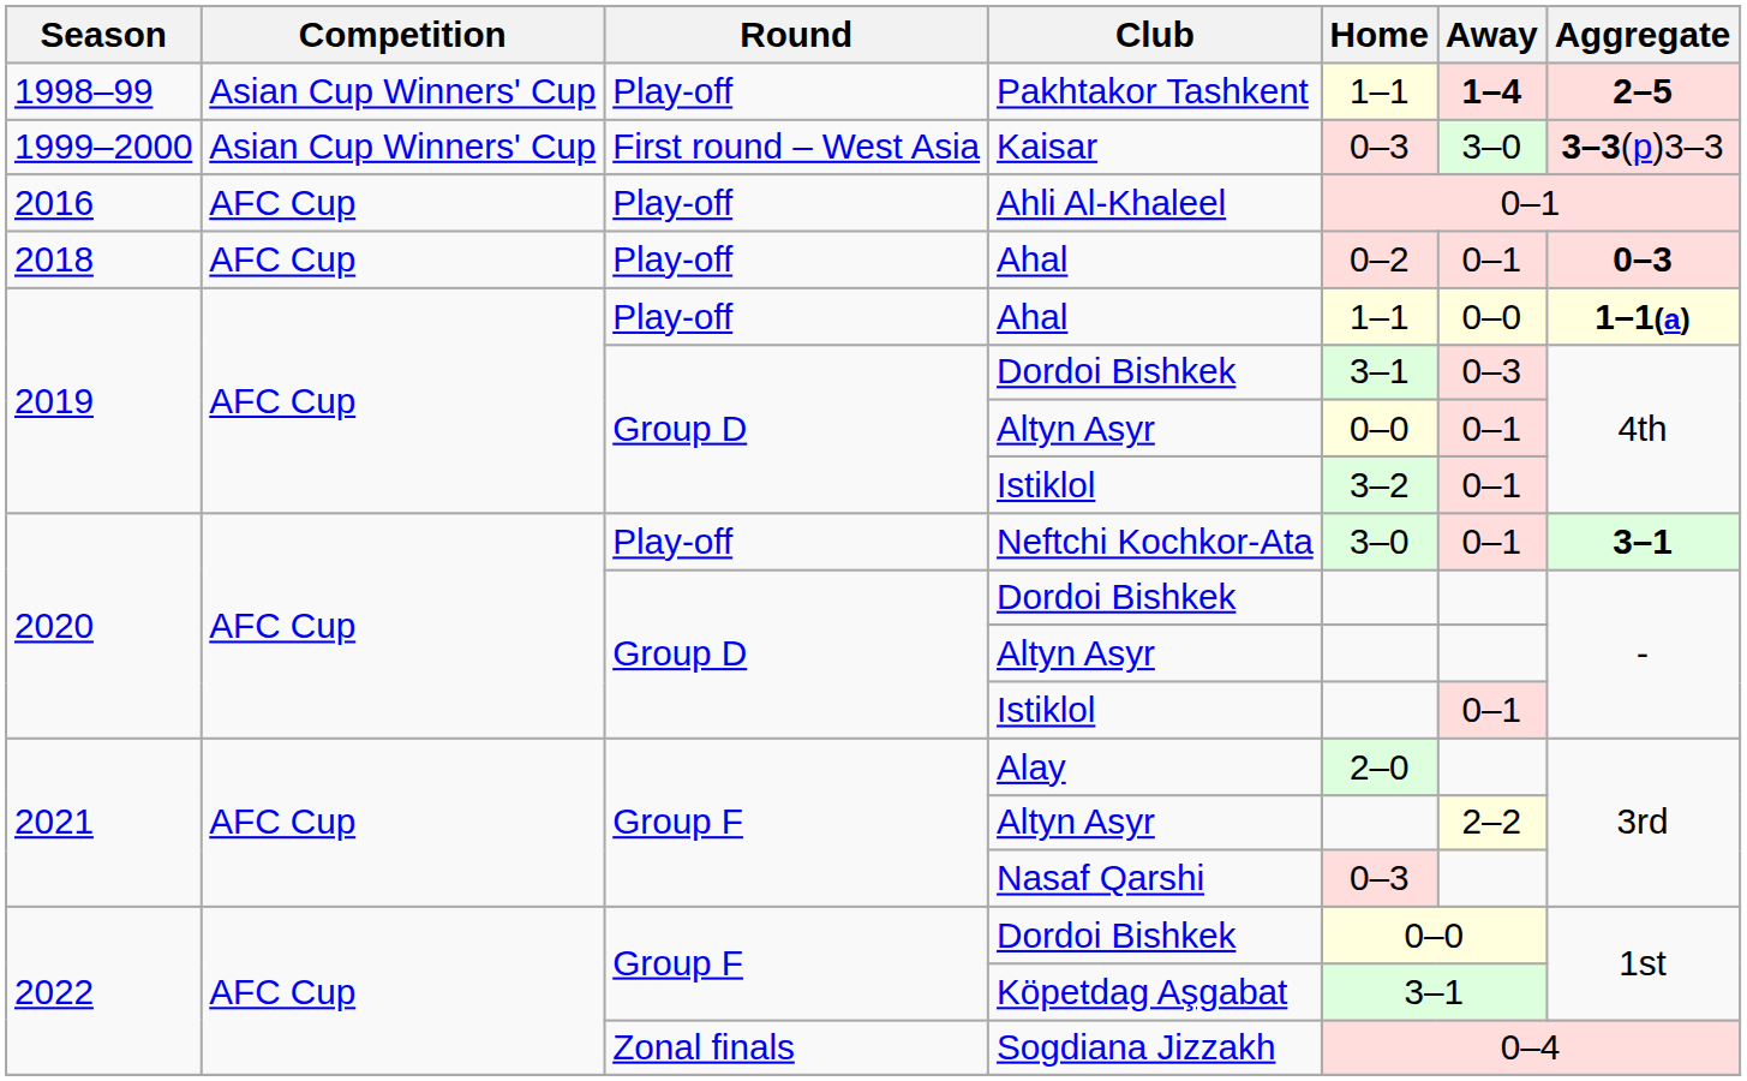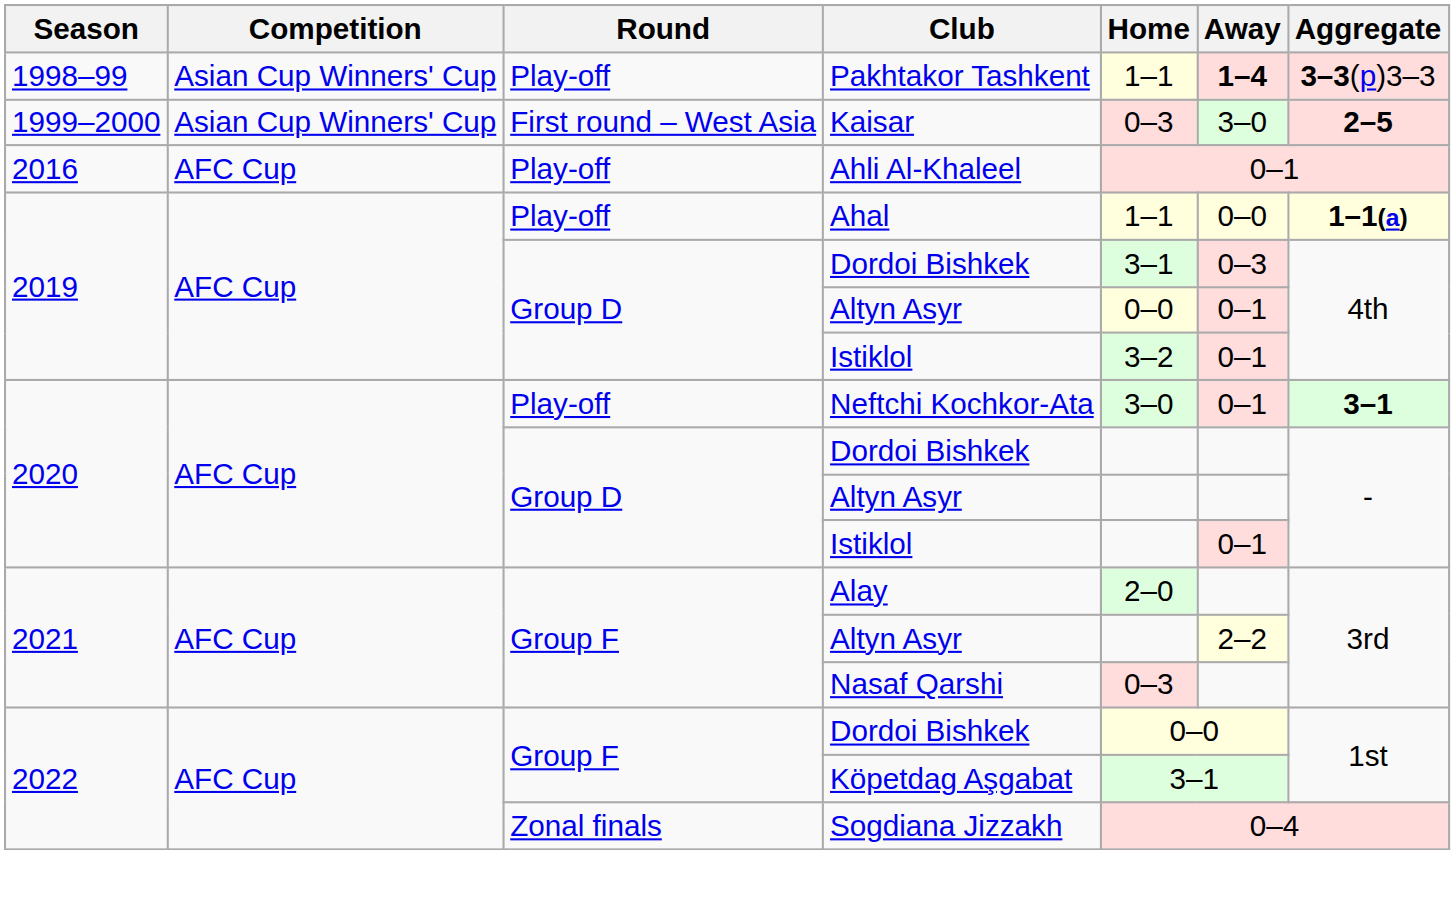 <table class="wikitable mw-collapsible mw-collapsed" align=center cellspacing="0" cellpadding="3" style="border:1px solid #AAAAAA;font-size:90%">
 <tr>
 <th>Season</th>
 <th>Competition</th>
 <th>Round</th>
 <th>Club</th>
 <th>Home</th>
 <th>Away</th>
 <th>Aggregate</th>
 </tr>
 <tr>
 <td rowspan="1"><a href='#'>1998–99</a></td>
 <td rowspan="1"><a href='#'>Asian Cup Winners' Cup</a></td>
 <td rowspan="1"><a href='#'>Play-off</a></td>
 <td> <a href='#'>Pakhtakor Tashkent</a></td>
 <td bgcolor="#ffffdd" style="text-align:center;">1–1</td>
 <td bgcolor="#ffdddd" style="text-align:center;"><strong>1–4</strong></td>
-<td bgcolor="#ffdddd" style="text-align:center;"><strong>2–5</strong></td>
+<td bgcolor="#ffdddd" style="text-align:center;"><strong>3–3</strong>(<a href='#'>p</a>)3–3</td>
 </tr>
 <tr>
 <td rowspan="1"><a href='#'>1999–2000</a></td>
 <td rowspan="1"><a href='#'>Asian Cup Winners' Cup</a></td>
 <td rowspan="1"><a href='#'>First round – West Asia</a></td>
 <td> <a href='#'>Kaisar</a></td>
 <td bgcolor="#ffdddd" style="text-align:center;">0–3</td>
 <td bgcolor="#ddffdd" style="text-align:center;">3–0</td>
-<td bgcolor="#ffdddd" style="text-align:center;"><strong>3–3</strong>(<a href='#'>p</a>)3–3</td>
+<td bgcolor="#ffdddd" style="text-align:center;"><strong>2–5</strong></td>
 </tr>
 <tr>
 <td rowspan="1"><a href='#'>2016</a></td>
 <td rowspan="1"><a href='#'>AFC Cup</a></td>
 <td rowspan="1"><a href='#'>Play-off</a></td>
 <td> <a href='#'>Ahli Al-Khaleel</a></td>
 <td colspan=3 bgcolor="#ffdddd" style="text-align:center;">0–1</td>
-</tr>
-<tr>
-<td rowspan="1"><a href='#'>2018</a></td>
-<td rowspan="1"><a href='#'>AFC Cup</a></td>
-<td rowspan="1"><a href='#'>Play-off</a></td>
-<td> <a href='#'>Ahal</a></td>
-<td bgcolor="#ffdddd" style="text-align:center;">0–2</td>
-<td bgcolor="#ffdddd" style="text-align:center;">0–1</td>
-<td bgcolor="#ffdddd" style="text-align:center;"><strong>0–3</strong></td>
 </tr>
 <tr>
 <td rowspan="4"><a href='#'>2019</a></td>
 <td rowspan="4"><a href='#'>AFC Cup</a></td>
 <td rowspan="1"><a href='#'>Play-off</a></td>
 <td> <a href='#'>Ahal</a></td>
 <td bgcolor="#ffffdd" style="text-align:center;">1–1</td>
 <td bgcolor="#ffffdd" style="text-align:center;">0–0</td>
 <td bgcolor="#ffffdd" style="text-align:center;"><strong>1–1<small>(<a href='#'>a</a>)</small></strong></td>
 </tr>
 <tr>
 <td rowspan="3"><a href='#'>Group D</a></td>
 <td> <a href='#'>Dordoi Bishkek</a></td>
 <td bgcolor="#ddffdd" style="text-align:center;">3–1</td>
 <td bgcolor="#ffdddd" style="text-align:center;">0–3</td>
 <td rowspan=3; style="text-align:center;">4th</td>
 </tr>
 <tr>
 <td> <a href='#'>Altyn Asyr</a></td>
 <td bgcolor="#ffffdd" style="text-align:center;">0–0</td>
 <td bgcolor="#ffdddd" style="text-align:center;">0–1</td>
 </tr>
 <tr>
 <td> <a href='#'>Istiklol</a></td>
 <td bgcolor="#ddffdd" style="text-align:center;">3–2</td>
 <td bgcolor="#ffdddd" style="text-align:center;">0–1</td>
 </tr>
 <tr>
 <td rowspan="4"><a href='#'>2020</a></td>
 <td rowspan="4"><a href='#'>AFC Cup</a></td>
 <td rowspan="1"><a href='#'>Play-off</a></td>
 <td> <a href='#'>Neftchi Kochkor-Ata</a></td>
 <td bgcolor="#ddffdd" style="text-align:center;">3–0</td>
 <td bgcolor="#ffdddd" style="text-align:center;">0–1</td>
 <td bgcolor="#ddffdd" style="text-align:center;"><strong>3–1</strong></td>
 </tr>
 <tr>
 <td rowspan="3"><a href='#'>Group D</a></td>
 <td> <a href='#'>Dordoi Bishkek</a></td>
 <td></td>
 <td></td>
 <td rowspan=3 style="text-align:center;">- </td>
 </tr>
 <tr>
 <td> <a href='#'>Altyn Asyr</a></td>
 <td></td>
 <td></td>
 </tr>
 <tr>
 <td> <a href='#'>Istiklol</a></td>
 <td></td>
 <td bgcolor="#ffdddd" style="text-align:center;">0–1</td>
 </tr>
 <tr>
 <td rowspan="3"><a href='#'>2021</a></td>
 <td rowspan="3"><a href='#'>AFC Cup</a></td>
 <td rowspan="3"><a href='#'>Group F</a></td>
 <td> <a href='#'>Alay</a></td>
 <td bgcolor="#ddffdd" style="text-align:center;">2–0</td>
 <td></td>
 <td rowspan=3 style="text-align:center;">3rd</td>
 </tr>
 <tr>
 <td> <a href='#'>Altyn Asyr</a></td>
 <td></td>
 <td bgcolor="#ffffdd" style="text-align:center;">2–2</td>
 </tr>
 <tr>
 <td> <a href='#'>Nasaf Qarshi</a></td>
 <td bgcolor="#ffdddd" style="text-align:center;">0–3</td>
 <td></td>
 </tr>
 <tr>
 <td rowspan="3"><a href='#'>2022</a></td>
 <td rowspan="3"><a href='#'>AFC Cup</a></td>
 <td rowspan="2"><a href='#'>Group F</a></td>
 <td> <a href='#'>Dordoi Bishkek</a></td>
 <td colspan="2" bgcolor="#ffffdd" style="text-align:center;">0–0</td>
 <td rowspan=2 align="center">1st</td>
 </tr>
 <tr>
 <td> <a href='#'>Köpetdag Aşgabat</a></td>
 <td colspan="2" bgcolor="#ddffdd" style="text-align:center;">3–1</td>
 </tr>
 <tr>
 <td><a href='#'>Zonal finals</a></td>
 <td> <a href='#'>Sogdiana Jizzakh</a></td>
 <td colspan="3" bgcolor="#ffdddd" style="text-align:center;">0–4</td>
 </tr>
 <tr>
 </tr>
 </table>
